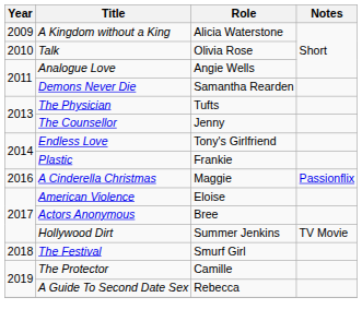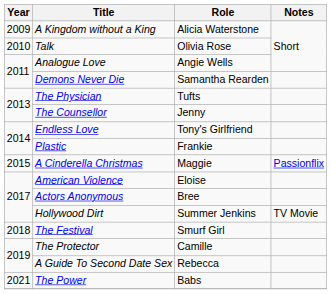 <table class="wikitable sortable">
 <tr>
 <th>Year</th>
 <th>Title</th>
 <th>Role</th>
 <th class="unsortable">Notes</th>
 </tr>
 <tr>
 <td>2009</td>
 <td><em>A Kingdom without a King</em></td>
 <td>Alicia Waterstone</td>
 <td rowspan="3">Short</td>
 </tr>
 <tr>
 <td>2010</td>
 <td><em>Talk</em></td>
 <td>Olivia Rose</td>
 </tr>
 <tr>
 <td rowspan="2">2011</td>
 <td><em>Analogue Love</em></td>
 <td>Angie Wells</td>
 </tr>
 <tr>
 <td><em><a href='#'>Demons Never Die</a></em></td>
 <td>Samantha Rearden</td>
 <td></td>
 </tr>
 <tr>
 <td rowspan="2">2013</td>
 <td><em><a href='#'>The Physician</a></em></td>
 <td>Tufts</td>
 <td></td>
 </tr>
 <tr>
 <td><em><a href='#'>The Counsellor</a></em></td>
 <td>Jenny</td>
 <td></td>
 </tr>
 <tr>
 <td rowspan="2">2014</td>
 <td><em><a href='#'>Endless Love</a></em></td>
 <td>Tony's Girlfriend</td>
 <td></td>
 </tr>
 <tr>
 <td><em><a href='#'>Plastic</a></em></td>
 <td>Frankie</td>
 <td></td>
 </tr>
 <tr>
-<td rowspan="1">2016</td>
+<td rowspan="1">2015</td>
 <td><em><a href='#'>A Cinderella Christmas</a></em></td>
 <td>Maggie</td>
 <td><a href='#'>Passionflix</a></td>
 </tr>
 <tr>
 <td rowspan="3">2017</td>
 <td><em><a href='#'>American Violence</a></em></td>
 <td>Eloise</td>
 <td></td>
 </tr>
 <tr>
 <td><em><a href='#'>Actors Anonymous</a></em></td>
 <td>Bree</td>
 <td></td>
 </tr>
 <tr>
 <td><em>Hollywood Dirt</em></td>
 <td>Summer Jenkins</td>
 <td>TV Movie</td>
 </tr>
 <tr>
 <td>2018</td>
 <td><em><a href='#'>The Festival</a></em></td>
 <td>Smurf Girl</td>
 <td></td>
 </tr>
 <tr>
 <td rowspan="2">2019</td>
 <td><em>The Protector</em></td>
 <td>Camille</td>
 <td></td>
 </tr>
 <tr>
 <td><em>A Guide To Second Date Sex</em></td>
 <td>Rebecca</td>
 <td></td>
 </tr>
 <tr>
+<td>2021</td>
+<td><em><a href='#'>The Power</a></em></td>
+<td>Babs</td>
+<td></td>
+</tr>
+<tr>
 </tr>
 </table>
